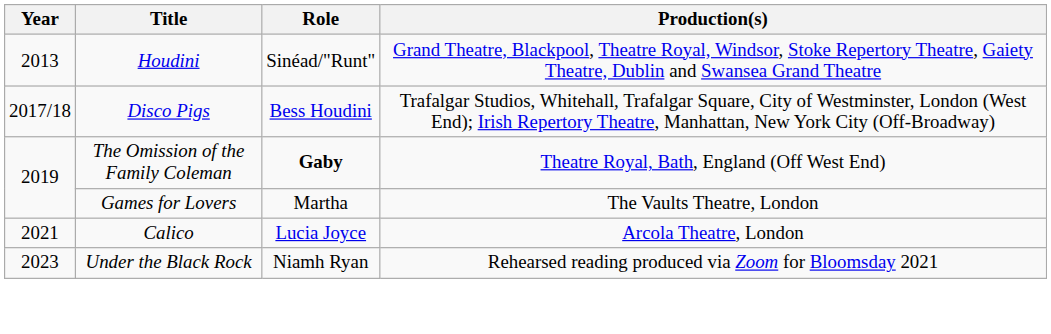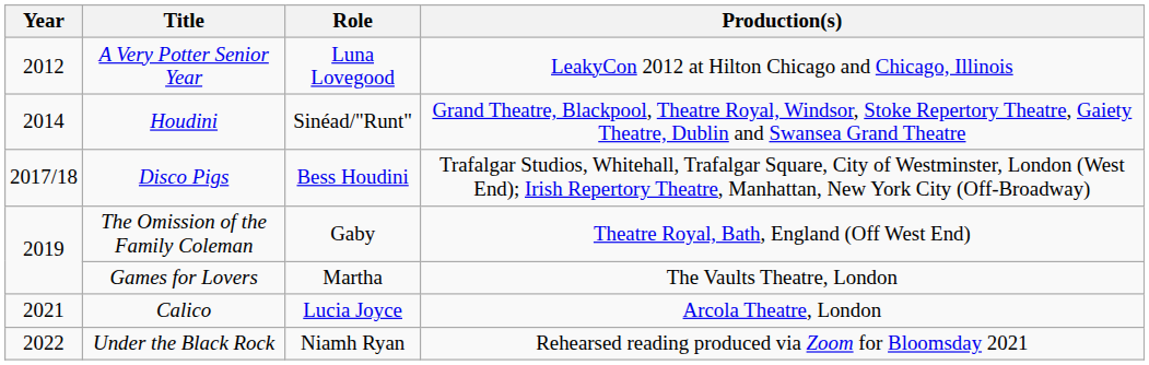 <table class="wikitable sortable" style="text-align:center; width:100%">
 <tr>
 <th>Year</th>
 <th>Title</th>
 <th>Role</th>
 <th>Production(s)</th>
 </tr>
 <tr>
-<td>2013</td>
+<td>2012</td>
+<td><em><a href='#'>A Very Potter Senior Year</a></em></td>
+<td><a href='#'>Luna Lovegood</a></td>
+<td><a href='#'>LeakyCon</a> 2012 at Hilton Chicago and <a href='#'>Chicago, Illinois</a></td>
+</tr>
+<tr>
+<td>2014</td>
 <td><em><a href='#'>Houdini</a></em></td>
 <td>Sinéad/"Runt"</td>
 <td><a href='#'>Grand Theatre, Blackpool</a>, <a href='#'>Theatre Royal, Windsor</a>, <a href='#'>Stoke Repertory Theatre</a>, <a href='#'>Gaiety Theatre, Dublin</a> and <a href='#'>Swansea Grand Theatre</a></td>
 </tr>
 <tr>
 <td>2017/18</td>
 <td><em><a href='#'>Disco Pigs</a></em></td>
 <td><a href='#'>Bess Houdini</a></td>
 <td>Trafalgar Studios, Whitehall, Trafalgar Square, City of Westminster, London (West End); <a href='#'>Irish Repertory Theatre</a>, Manhattan, New York City (Off-Broadway)</td>
 </tr>
 <tr>
 <td rowspan="2">2019</td>
 <td><em>The Omission of the Family Coleman</em></td>
-<td><strong>Gaby</strong></td>
+<td>Gaby</td>
 <td><a href='#'>Theatre Royal, Bath</a>, England (Off West End)</td>
 </tr>
 <tr>
 <td><em>Games for Lovers</em></td>
 <td>Martha</td>
 <td>The Vaults Theatre, London</td>
 </tr>
 <tr>
 <td>2021</td>
 <td><em>Calico</em></td>
 <td><a href='#'>Lucia Joyce</a></td>
 <td><a href='#'>Arcola Theatre</a>, London</td>
 </tr>
 <tr>
-<td>2023</td>
+<td>2022</td>
 <td><em>Under the Black Rock</em></td>
 <td>Niamh Ryan</td>
 <td>Rehearsed reading produced via <em><a href='#'>Zoom</a></em> for <a href='#'>Bloomsday</a> 2021</td>
 </tr>
 </table>
